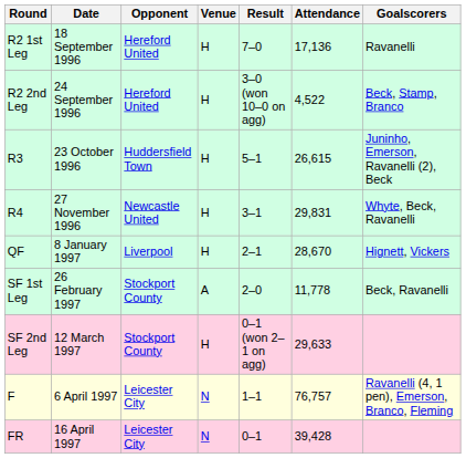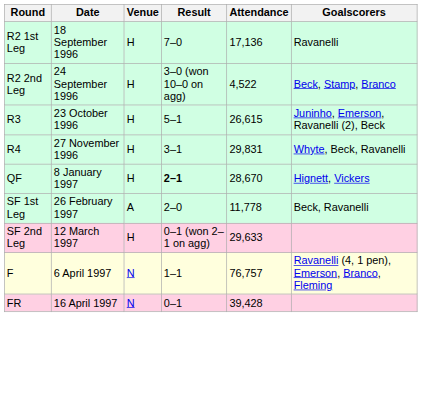 <table class="wikitable">
 <tr>
 <th>Round</th>
 <th>Date</th>
-<th>Opponent</th>
 <th>Venue</th>
 <th>Result</th>
 <th>Attendance</th>
 <th>Goalscorers</th>
 </tr>
 <tr style="background-color: #d0ffe3;">
 <td>R2 1st Leg</td>
 <td>18 September 1996</td>
-<td><a href='#'>Hereford United</a></td>
 <td>H</td>
 <td>7–0</td>
 <td>17,136</td>
 <td>Ravanelli</td>
 </tr>
 <tr style="background-color: #d0ffe3;">
 <td>R2 2nd Leg</td>
 <td>24 September 1996</td>
-<td><a href='#'>Hereford United</a></td>
 <td>H</td>
 <td>3–0 (won 10–0 on agg)</td>
 <td>4,522</td>
 <td><a href='#'>Beck</a>, <a href='#'>Stamp</a>, <a href='#'>Branco</a></td>
 </tr>
 <tr style="background-color: #d0ffe3;">
 <td>R3</td>
 <td>23 October 1996</td>
-<td><a href='#'>Huddersfield Town</a></td>
 <td>H</td>
 <td>5–1</td>
 <td>26,615</td>
 <td><a href='#'>Juninho</a>, <a href='#'>Emerson</a>, Ravanelli (2), Beck</td>
 </tr>
 <tr style="background-color: #d0ffe3;">
 <td>R4</td>
 <td>27 November 1996</td>
-<td><a href='#'>Newcastle United</a></td>
 <td>H</td>
 <td>3–1</td>
 <td>29,831</td>
 <td><a href='#'>Whyte</a>, Beck, Ravanelli</td>
 </tr>
 <tr style="background-color: #d0ffe3;">
 <td>QF</td>
 <td>8 January 1997</td>
-<td><a href='#'>Liverpool</a></td>
 <td>H</td>
-<td>2–1</td>
+<td><strong>2–1</strong></td>
 <td>28,670</td>
 <td><a href='#'>Hignett</a>, <a href='#'>Vickers</a></td>
 </tr>
 <tr style="background-color: #d0ffe3;">
 <td>SF 1st Leg</td>
 <td>26 February 1997</td>
-<td><a href='#'>Stockport County</a></td>
 <td>A</td>
 <td>2–0</td>
 <td>11,778</td>
 <td>Beck, Ravanelli</td>
 </tr>
 <tr style="background-color: #ffd0e3;">
 <td>SF 2nd Leg</td>
 <td>12 March 1997</td>
-<td><a href='#'>Stockport County</a></td>
 <td>H</td>
 <td>0–1 (won 2–1 on agg)</td>
 <td>29,633</td>
 <td></td>
 </tr>
 <tr style="background-color: #ffffdd;">
 <td>F</td>
 <td>6 April 1997</td>
-<td><a href='#'>Leicester City</a></td>
 <td><a href='#'>N</a></td>
 <td>1–1 </td>
 <td>76,757</td>
 <td><a href='#'>Ravanelli</a> (4, 1 pen), <a href='#'>Emerson</a>, <a href='#'>Branco</a>, <a href='#'>Fleming</a></td>
 </tr>
 <tr style="background-color: #ffd0e3;">
 <td>FR</td>
 <td>16 April 1997</td>
-<td><a href='#'>Leicester City</a></td>
 <td><a href='#'>N</a></td>
 <td>0–1 </td>
 <td>39,428</td>
 <td></td>
 </tr>
 </table>
